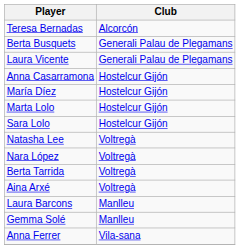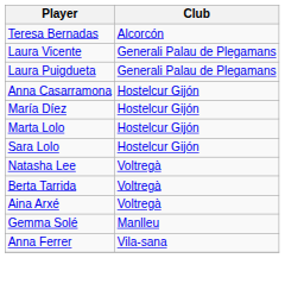 <table class="wikitable">
 <tr>
 <th>Player</th>
 <th>Club</th>
 </tr>
 <tr>
 <td><a href='#'>Teresa Bernadas</a></td>
 <td> <a href='#'>Alcorcón</a></td>
 </tr>
 <tr>
-<td><a href='#'>Berta Busquets</a></td>
+<td><a href='#'>Laura Vicente</a></td>
 <td> <a href='#'>Generali Palau de Plegamans</a></td>
 </tr>
 <tr>
-<td><a href='#'>Laura Vicente</a></td>
+<td><a href='#'>Laura Puigdueta</a></td>
 <td> <a href='#'>Generali Palau de Plegamans</a></td>
 </tr>
 <tr>
 <td><a href='#'>Anna Casarramona</a></td>
 <td> <a href='#'>Hostelcur Gijón</a></td>
 </tr>
 <tr>
 <td><a href='#'>María Díez</a></td>
 <td> <a href='#'>Hostelcur Gijón</a></td>
 </tr>
 <tr>
 <td><a href='#'>Marta Lolo</a></td>
 <td> <a href='#'>Hostelcur Gijón</a></td>
 </tr>
 <tr>
 <td><a href='#'>Sara Lolo</a></td>
 <td> <a href='#'>Hostelcur Gijón</a></td>
 </tr>
 <tr>
 <td><a href='#'>Natasha Lee</a></td>
 <td> <a href='#'>Voltregà</a></td>
 </tr>
 <tr>
-<td><a href='#'>Nara López</a></td>
-<td> <a href='#'>Voltregà</a></td>
-</tr>
-<tr>
 <td><a href='#'>Berta Tarrida</a></td>
 <td> <a href='#'>Voltregà</a></td>
 </tr>
 <tr>
 <td><a href='#'>Aina Arxé</a></td>
 <td> <a href='#'>Voltregà</a></td>
-</tr>
-<tr>
-<td><a href='#'>Laura Barcons</a></td>
-<td> <a href='#'>Manlleu</a></td>
 </tr>
 <tr>
 <td><a href='#'>Gemma Solé</a></td>
 <td> <a href='#'>Manlleu</a></td>
 </tr>
 <tr>
 <td><a href='#'>Anna Ferrer</a></td>
 <td> <a href='#'>Vila-sana</a></td>
 </tr>
 <tr>
 </tr>
 </table>
